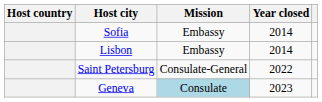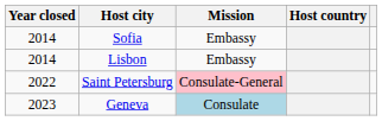 <table class="wikitable plainrowheaders" style="text-align:center;">
 <tr>
-<th scope="col">Host country</th>
+<th scope="col">Year closed</th>
 <th scope="col">Host city</th>
 <th scope="col">Mission</th>
-<th scope="col">Year closed</th>
+<th scope="col">Host country</th>
 <th scope="col"></th>
 </tr>
 <tr>
-<th scope="row"></th>
+<td>2014</td>
 <td><a href='#'>Sofia</a></td>
 <td>Embassy</td>
-<td>2014</td>
+<th scope="row"></th>
 <td></td>
 </tr>
 <tr>
-<th scope="row"></th>
+<td>2014</td>
 <td><a href='#'>Lisbon</a></td>
 <td>Embassy</td>
-<td>2014</td>
+<th scope="row"></th>
 <td></td>
 </tr>
 <tr>
+<td>2022</td>
+<td><a href='#'>Saint Petersburg</a></td>
+<td style="background: pink;">Consulate-General</td>
 <th scope="row"></th>
-<td><a href='#'>Saint Petersburg</a></td>
-<td>Consulate-General</td>
-<td>2022</td>
 <td></td>
 </tr>
 <tr>
-<th scope="row"></th>
+<td>2023</td>
 <td><a href='#'>Geneva</a></td>
 <td style="background: lightblue;">Consulate</td>
-<td>2023</td>
+<th scope="row"></th>
 <td></td>
 </tr>
 </table>
